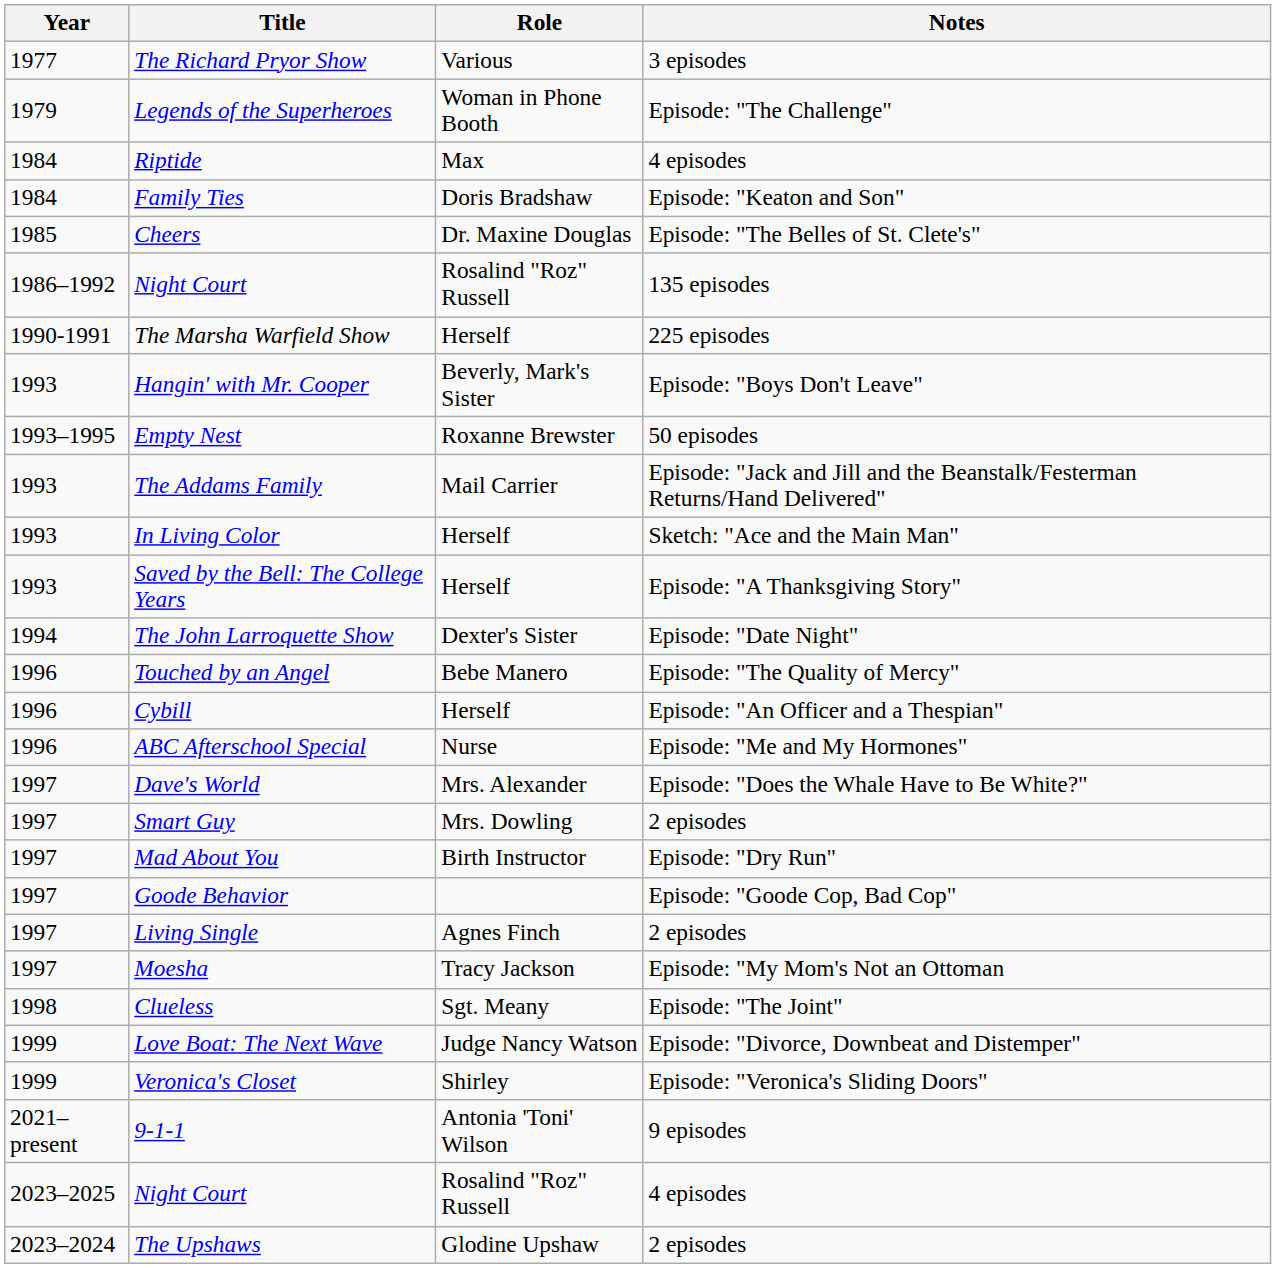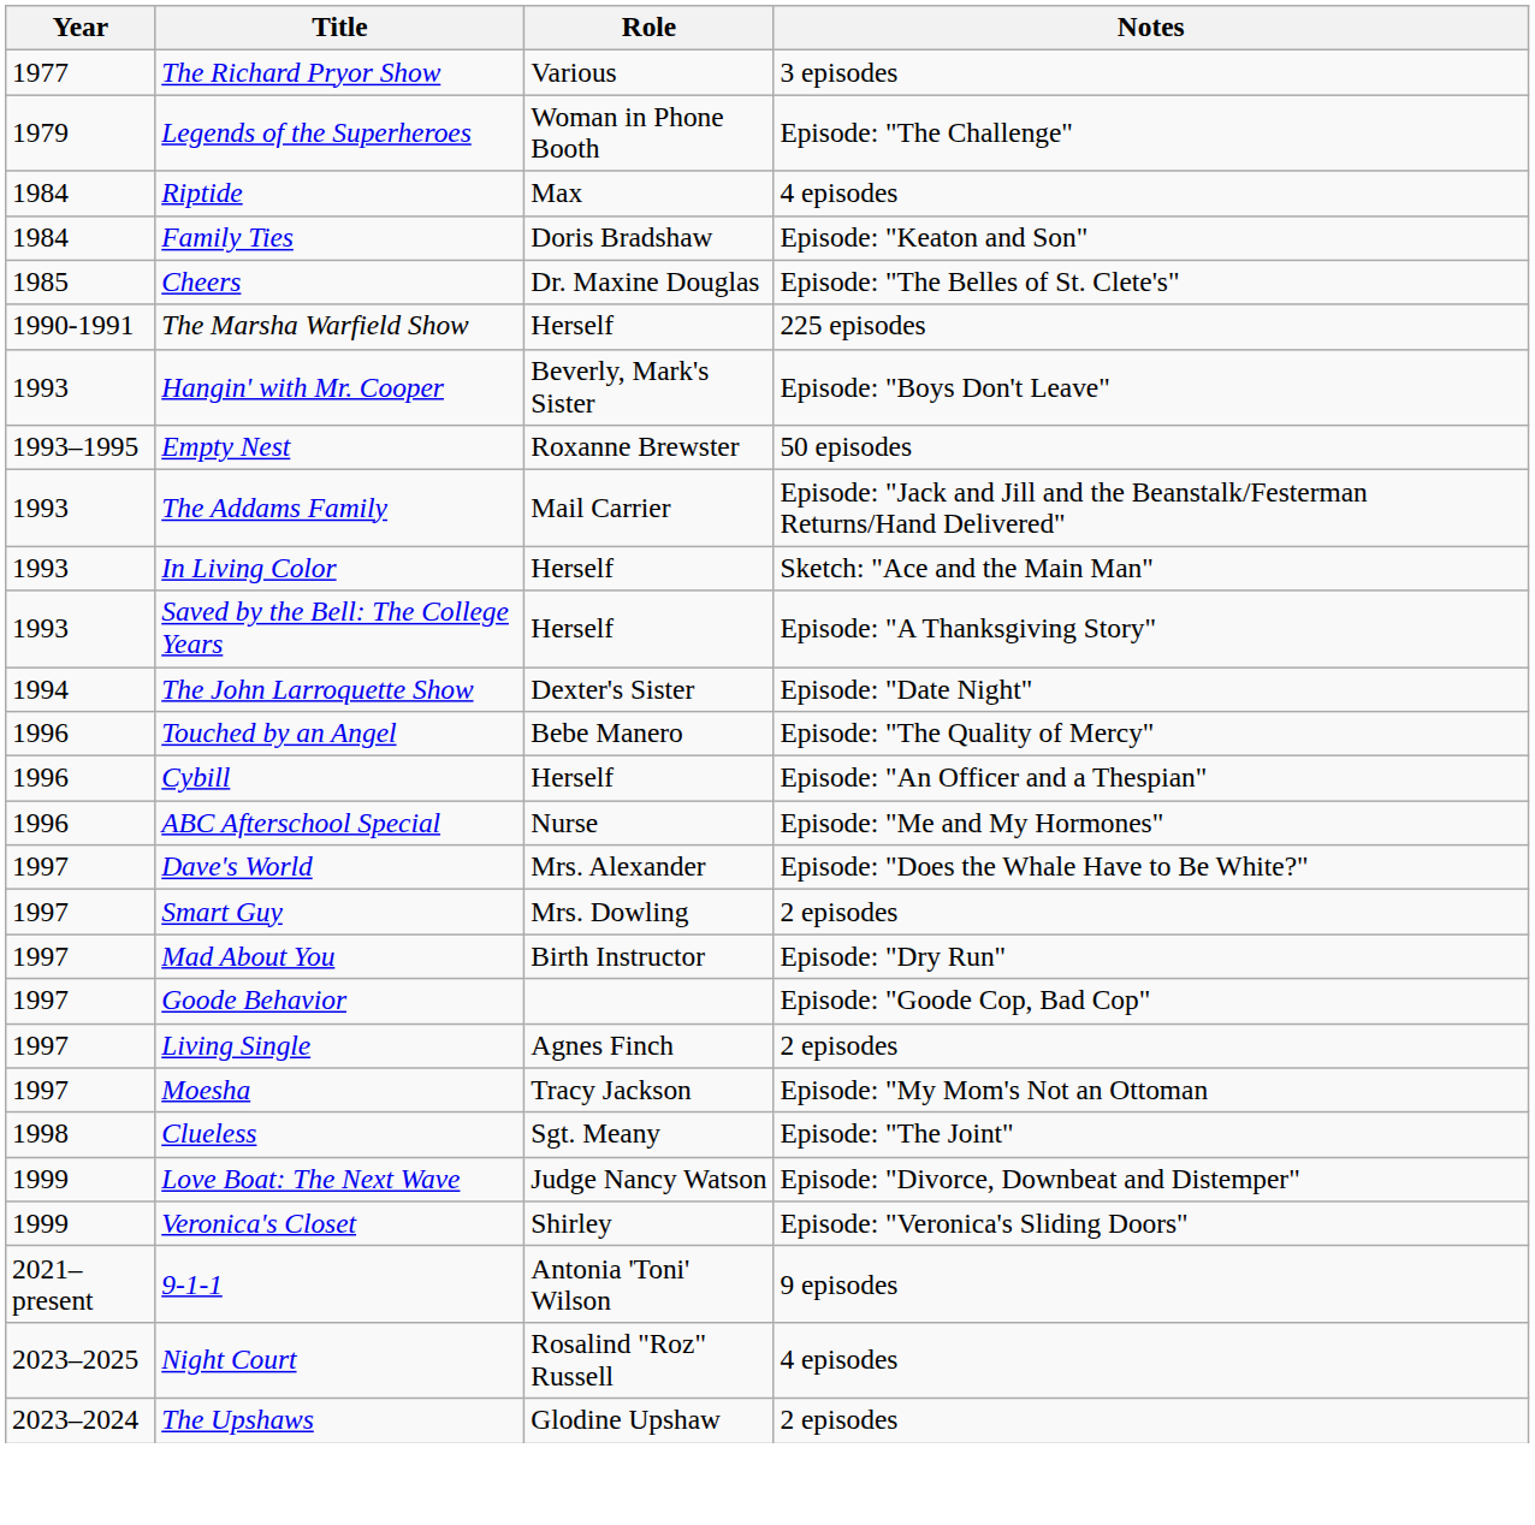 <table class="wikitable sortable">
 <tr>
 <th>Year</th>
 <th>Title</th>
 <th>Role</th>
 <th>Notes</th>
 </tr>
 <tr>
 <td>1977</td>
 <td><em><a href='#'>The Richard Pryor Show</a></em></td>
 <td>Various</td>
 <td>3 episodes</td>
 </tr>
 <tr>
 <td>1979</td>
 <td><em><a href='#'>Legends of the Superheroes</a></em></td>
 <td>Woman in Phone Booth</td>
 <td>Episode: "The Challenge"</td>
 </tr>
 <tr>
 <td>1984</td>
 <td><em><a href='#'>Riptide</a></em></td>
 <td>Max</td>
 <td>4 episodes</td>
 </tr>
 <tr>
 <td>1984</td>
 <td><em><a href='#'>Family Ties</a></em></td>
 <td>Doris Bradshaw</td>
 <td>Episode: "Keaton and Son"</td>
 </tr>
 <tr>
 <td>1985</td>
 <td><em><a href='#'>Cheers</a></em></td>
 <td>Dr. Maxine Douglas</td>
 <td>Episode: "The Belles of St. Clete's"</td>
-</tr>
-<tr>
-<td>1986–1992</td>
-<td><em><a href='#'>Night Court</a></em></td>
-<td>Rosalind "Roz" Russell</td>
-<td>135 episodes</td>
 </tr>
 <tr>
 <td>1990-1991</td>
 <td><em>The Marsha Warfield Show</em></td>
 <td>Herself</td>
 <td>225 episodes</td>
 </tr>
 <tr>
 <td>1993</td>
 <td><em><a href='#'>Hangin' with Mr. Cooper</a></em></td>
 <td>Beverly, Mark's Sister</td>
 <td>Episode: "Boys Don't Leave"</td>
 </tr>
 <tr>
 <td>1993–1995</td>
 <td><em><a href='#'>Empty Nest</a></em></td>
 <td>Roxanne Brewster</td>
 <td>50 episodes</td>
 </tr>
 <tr>
 <td>1993</td>
 <td><em><a href='#'>The Addams Family</a></em></td>
 <td>Mail Carrier</td>
 <td>Episode: "Jack and Jill and the Beanstalk/Festerman Returns/Hand Delivered"</td>
 </tr>
 <tr>
 <td>1993</td>
 <td><em><a href='#'>In Living Color</a></em></td>
 <td>Herself</td>
 <td>Sketch: "Ace and the Main Man"</td>
 </tr>
 <tr>
 <td>1993</td>
 <td><em><a href='#'>Saved by the Bell: The College Years</a></em></td>
 <td>Herself</td>
 <td>Episode: "A Thanksgiving Story"</td>
 </tr>
 <tr>
 <td>1994</td>
 <td><em><a href='#'>The John Larroquette Show</a></em></td>
 <td>Dexter's Sister</td>
 <td>Episode: "Date Night"</td>
 </tr>
 <tr>
 <td>1996</td>
 <td><em><a href='#'>Touched by an Angel</a></em></td>
 <td>Bebe Manero</td>
 <td>Episode: "The Quality of Mercy"</td>
 </tr>
 <tr>
 <td>1996</td>
 <td><em><a href='#'>Cybill</a></em></td>
 <td>Herself</td>
 <td>Episode: "An Officer and a Thespian"</td>
 </tr>
 <tr>
 <td>1996</td>
 <td><em><a href='#'>ABC Afterschool Special</a></em></td>
 <td>Nurse</td>
 <td>Episode: "Me and My Hormones"</td>
 </tr>
 <tr>
 <td>1997</td>
 <td><em><a href='#'>Dave's World</a></em></td>
 <td>Mrs. Alexander</td>
 <td>Episode: "Does the Whale Have to Be White?"</td>
 </tr>
 <tr>
 <td>1997</td>
 <td><em><a href='#'>Smart Guy</a></em></td>
 <td>Mrs. Dowling</td>
 <td>2 episodes</td>
 </tr>
 <tr>
 <td>1997</td>
 <td><em><a href='#'>Mad About You</a></em></td>
 <td>Birth Instructor</td>
 <td>Episode: "Dry Run"</td>
 </tr>
 <tr>
 <td>1997</td>
 <td><em><a href='#'>Goode Behavior</a></em></td>
 <td></td>
 <td>Episode: "Goode Cop, Bad Cop"</td>
 </tr>
 <tr>
 <td>1997</td>
 <td><em><a href='#'>Living Single</a></em></td>
 <td>Agnes Finch</td>
 <td>2 episodes</td>
 </tr>
 <tr>
 <td>1997</td>
 <td><em><a href='#'>Moesha</a></em></td>
 <td>Tracy Jackson</td>
 <td>Episode: "My Mom's Not an Ottoman</td>
 </tr>
 <tr>
 <td>1998</td>
 <td><em><a href='#'>Clueless</a></em></td>
 <td>Sgt. Meany</td>
 <td>Episode: "The Joint"</td>
 </tr>
 <tr>
 <td>1999</td>
 <td><em><a href='#'>Love Boat: The Next Wave</a></em></td>
 <td>Judge Nancy Watson</td>
 <td>Episode: "Divorce, Downbeat and Distemper"</td>
 </tr>
 <tr>
 <td>1999</td>
 <td><em><a href='#'>Veronica's Closet</a></em></td>
 <td>Shirley</td>
 <td>Episode: "Veronica's Sliding Doors"</td>
 </tr>
 <tr>
 <td>2021–present</td>
 <td><em><a href='#'>9-1-1</a></em></td>
 <td>Antonia 'Toni' Wilson</td>
 <td>9 episodes</td>
 </tr>
 <tr>
 <td>2023–2025</td>
 <td><em><a href='#'>Night Court</a></em></td>
 <td>Rosalind "Roz" Russell</td>
 <td>4 episodes</td>
 </tr>
 <tr>
 <td>2023–2024</td>
 <td><em><a href='#'>The Upshaws</a></em></td>
 <td>Glodine Upshaw</td>
 <td>2 episodes</td>
 </tr>
 </table>
